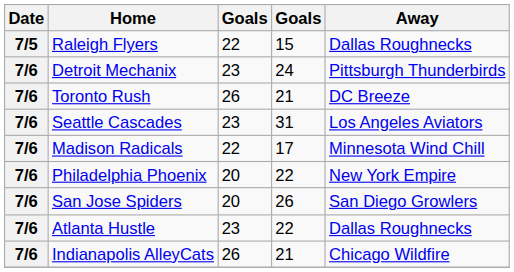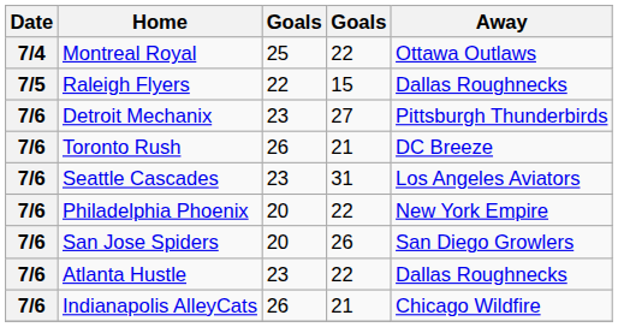 <table class="wikitable" style="font-size: 95%;">
 <tr>
 <th>Date</th>
 <th>Home</th>
 <th>Goals</th>
 <th>Goals</th>
 <th>Away</th>
+</tr>
+<tr>
+<th>7/4</th>
+<td><a href='#'>Montreal Royal</a></td>
+<td>25</td>
+<td>22</td>
+<td><a href='#'>Ottawa Outlaws</a></td>
 </tr>
 <tr>
 <th>7/5</th>
 <td><a href='#'>Raleigh Flyers</a></td>
 <td>22</td>
 <td>15</td>
 <td><a href='#'>Dallas Roughnecks</a></td>
 </tr>
 <tr>
 <th>7/6</th>
 <td><a href='#'>Detroit Mechanix</a></td>
 <td>23</td>
-<td>24</td>
+<td>27</td>
 <td><a href='#'>Pittsburgh Thunderbirds</a></td>
 </tr>
 <tr>
 <th>7/6</th>
 <td><a href='#'>Toronto Rush</a></td>
 <td>26</td>
 <td>21</td>
 <td><a href='#'>DC Breeze</a></td>
 </tr>
 <tr>
 <th>7/6</th>
 <td><a href='#'>Seattle Cascades</a></td>
 <td>23</td>
 <td>31</td>
 <td><a href='#'>Los Angeles Aviators</a></td>
-</tr>
-<tr>
-<th>7/6</th>
-<td><a href='#'>Madison Radicals</a></td>
-<td>22</td>
-<td>17</td>
-<td><a href='#'>Minnesota Wind Chill</a></td>
 </tr>
 <tr>
 <th>7/6</th>
 <td><a href='#'>Philadelphia Phoenix</a></td>
 <td>20</td>
 <td>22</td>
 <td><a href='#'>New York Empire</a></td>
 </tr>
 <tr>
 <th>7/6</th>
 <td><a href='#'>San Jose Spiders</a></td>
 <td>20</td>
 <td>26</td>
 <td><a href='#'>San Diego Growlers</a></td>
 </tr>
 <tr>
 <th>7/6</th>
 <td><a href='#'>Atlanta Hustle</a></td>
 <td>23</td>
 <td>22</td>
 <td><a href='#'>Dallas Roughnecks</a></td>
 </tr>
 <tr>
 <th>7/6</th>
 <td><a href='#'>Indianapolis AlleyCats</a></td>
 <td>26</td>
 <td>21</td>
 <td><a href='#'>Chicago Wildfire</a></td>
 </tr>
 <tr>
 </tr>
 </table>
